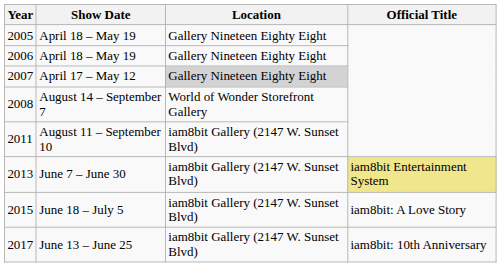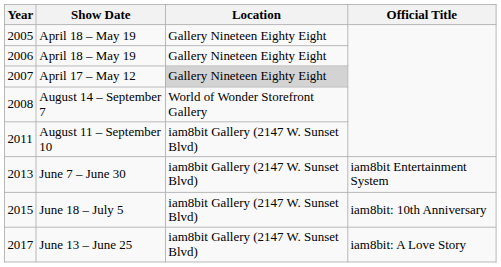 <table class="wikitable">
 <tr>
 <th>Year</th>
 <th>Show Date</th>
 <th>Location</th>
 <th>Official Title</th>
 </tr>
 <tr>
 <td>2005</td>
 <td>April 18 – May 19</td>
 <td>Gallery Nineteen Eighty Eight</td>
 </tr>
 <tr>
 <td>2006</td>
 <td>April 18 – May 19</td>
 <td>Gallery Nineteen Eighty Eight</td>
 </tr>
 <tr>
 <td>2007</td>
 <td>April 17 – May 12</td>
 <td style="background: lightgrey;">Gallery Nineteen Eighty Eight</td>
 </tr>
 <tr>
 <td>2008</td>
 <td>August 14 – September 7</td>
 <td>World of Wonder Storefront Gallery</td>
 </tr>
 <tr>
 <td>2011</td>
 <td>August 11 – September 10</td>
 <td>iam8bit Gallery (2147 W. Sunset Blvd)</td>
 </tr>
 <tr>
 <td>2013</td>
 <td>June 7 – June 30</td>
 <td>iam8bit Gallery (2147 W. Sunset Blvd)</td>
-<td style="background: khaki;">iam8bit Entertainment System</td>
+<td>iam8bit Entertainment System</td>
 </tr>
 <tr>
 <td>2015</td>
 <td>June 18 – July 5</td>
 <td>iam8bit Gallery (2147 W. Sunset Blvd)</td>
-<td>iam8bit: A Love Story</td>
+<td>iam8bit: 10th Anniversary</td>
 </tr>
 <tr>
 <td>2017</td>
 <td>June 13 – June 25</td>
 <td>iam8bit Gallery (2147 W. Sunset Blvd)</td>
-<td>iam8bit: 10th Anniversary</td>
+<td>iam8bit: A Love Story</td>
 </tr>
 </table>
